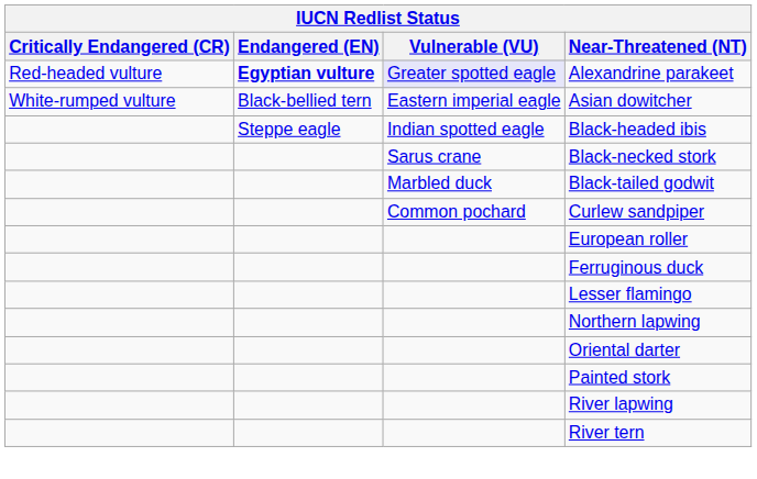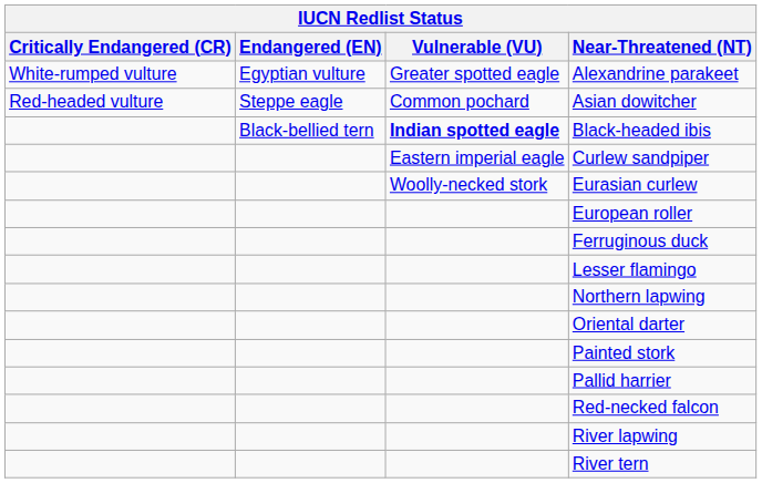 <table class="wikitable">
 <tr>
 <th colspan="4"><a href='#'>IUCN Redlist Status</a></th>
 </tr>
 <tr>
 <th><a href='#'>Critically Endangered (CR)</a></th>
 <th><a href='#'>Endangered (EN)</a></th>
 <th><a href='#'>Vulnerable (VU)</a></th>
 <th><a href='#'>Near-Threatened (NT)</a></th>
 </tr>
 <tr>
-<td><a href='#'>Red-headed vulture</a></td>
-<td><strong><a href='#'>Egyptian vulture</a></strong></td>
-<td style="background: lavender;"><a href='#'>Greater spotted eagle</a></td>
+<td><a href='#'>White-rumped vulture</a></td>
+<td><a href='#'>Egyptian vulture</a></td>
+<td><a href='#'>Greater spotted eagle</a></td>
 <td><a href='#'>Alexandrine parakeet</a></td>
 </tr>
 <tr>
-<td><a href='#'>White-rumped vulture</a></td>
-<td><a href='#'>Black-bellied tern</a></td>
-<td><a href='#'>Eastern imperial eagle</a></td>
+<td><a href='#'>Red-headed vulture</a></td>
+<td><a href='#'>Steppe eagle</a></td>
+<td><a href='#'>Common pochard</a></td>
 <td><a href='#'>Asian dowitcher</a></td>
 </tr>
 <tr>
 <td></td>
-<td><a href='#'>Steppe eagle</a></td>
-<td><a href='#'>Indian spotted eagle</a></td>
+<td><a href='#'>Black-bellied tern</a></td>
+<td><strong><a href='#'>Indian spotted eagle</a></strong></td>
 <td><a href='#'>Black-headed ibis</a></td>
 </tr>
 <tr>
 <td></td>
 <td></td>
-<td><a href='#'>Sarus crane</a></td>
-<td><a href='#'>Black-necked stork</a></td>
+<td><a href='#'>Eastern imperial eagle</a></td>
+<td><a href='#'>Curlew sandpiper</a></td>
 </tr>
 <tr>
 <td></td>
 <td></td>
-<td><a href='#'>Marbled duck</a></td>
-<td><a href='#'>Black-tailed godwit</a></td>
-</tr>
-<tr>
-<td></td>
-<td></td>
-<td><a href='#'>Common pochard</a></td>
-<td><a href='#'>Curlew sandpiper</a></td>
+<td><a href='#'>Woolly-necked stork</a></td>
+<td><a href='#'>Eurasian curlew</a></td>
 </tr>
 <tr>
 <td></td>
 <td></td>
 <td></td>
 <td><a href='#'>European roller</a></td>
 </tr>
 <tr>
 <td></td>
 <td></td>
 <td></td>
 <td><a href='#'>Ferruginous duck</a></td>
 </tr>
 <tr>
 <td></td>
 <td></td>
 <td></td>
 <td><a href='#'>Lesser flamingo</a></td>
 </tr>
 <tr>
 <td></td>
 <td></td>
 <td></td>
 <td><a href='#'>Northern lapwing</a></td>
 </tr>
 <tr>
 <td></td>
 <td></td>
 <td></td>
 <td><a href='#'>Oriental darter</a></td>
 </tr>
 <tr>
 <td></td>
 <td></td>
 <td></td>
 <td><a href='#'>Painted stork</a></td>
 </tr>
 <tr>
 <td></td>
 <td></td>
 <td></td>
+<td><a href='#'>Pallid harrier</a></td>
+</tr>
+<tr>
+<td></td>
+<td></td>
+<td></td>
+<td><a href='#'>Red-necked falcon</a></td>
+</tr>
+<tr>
+<td></td>
+<td></td>
+<td></td>
 <td><a href='#'>River lapwing</a></td>
 </tr>
 <tr>
 <td></td>
 <td></td>
 <td></td>
 <td><a href='#'>River tern</a></td>
 </tr>
 </table>
